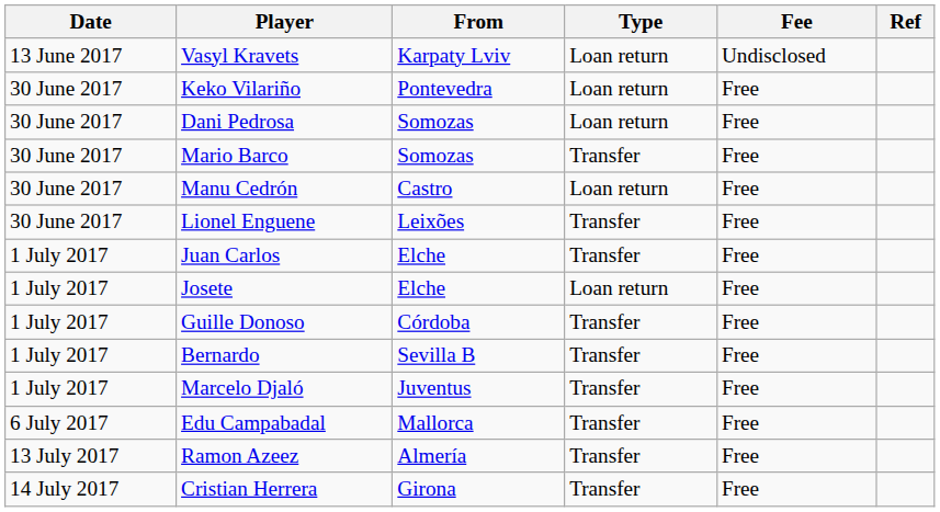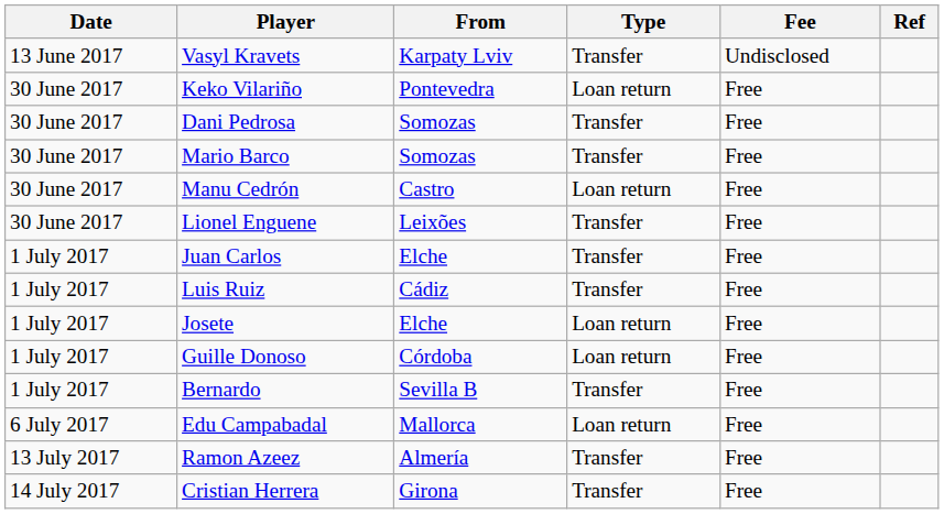 <table class="wikitable" style="width:80%;">
 <tr>
 <th><strong>Date</strong></th>
 <th><strong>Player</strong></th>
 <th><strong>From</strong></th>
 <th><strong>Type</strong></th>
 <th><strong>Fee</strong></th>
 <th><strong>Ref</strong></th>
 </tr>
 <tr>
 <td>13 June 2017</td>
 <td> <a href='#'>Vasyl Kravets</a></td>
 <td> <a href='#'>Karpaty Lviv</a></td>
-<td>Loan return</td>
+<td>Transfer</td>
 <td>Undisclosed</td>
 <td></td>
 </tr>
 <tr>
 <td>30 June 2017</td>
 <td> <a href='#'>Keko Vilariño</a></td>
 <td> <a href='#'>Pontevedra</a></td>
 <td>Loan return</td>
 <td>Free</td>
 <td></td>
 </tr>
 <tr>
 <td>30 June 2017</td>
 <td> <a href='#'>Dani Pedrosa</a></td>
 <td> <a href='#'>Somozas</a></td>
-<td>Loan return</td>
+<td>Transfer</td>
 <td>Free</td>
 <td></td>
 </tr>
 <tr>
 <td>30 June 2017</td>
 <td> <a href='#'>Mario Barco</a></td>
 <td> <a href='#'>Somozas</a></td>
 <td>Transfer</td>
 <td>Free</td>
 <td></td>
 </tr>
 <tr>
 <td>30 June 2017</td>
 <td> <a href='#'>Manu Cedrón</a></td>
 <td> <a href='#'>Castro</a></td>
 <td>Loan return</td>
 <td>Free</td>
 <td></td>
 </tr>
 <tr>
 <td>30 June 2017</td>
 <td> <a href='#'>Lionel Enguene</a></td>
 <td> <a href='#'>Leixões</a></td>
 <td>Transfer</td>
 <td>Free</td>
 <td></td>
 </tr>
 <tr>
 <td>1 July 2017</td>
 <td> <a href='#'>Juan Carlos</a></td>
 <td> <a href='#'>Elche</a></td>
 <td>Transfer</td>
 <td>Free</td>
 <td></td>
 </tr>
 <tr>
 <td>1 July 2017</td>
+<td> <a href='#'>Luis Ruiz</a></td>
+<td> <a href='#'>Cádiz</a></td>
+<td>Transfer</td>
+<td>Free</td>
+<td></td>
+</tr>
+<tr>
+<td>1 July 2017</td>
 <td> <a href='#'>Josete</a></td>
 <td> <a href='#'>Elche</a></td>
 <td>Loan return</td>
 <td>Free</td>
 <td></td>
 </tr>
 <tr>
 <td>1 July 2017</td>
 <td> <a href='#'>Guille Donoso</a></td>
 <td> <a href='#'>Córdoba</a></td>
-<td>Transfer</td>
+<td>Loan return</td>
 <td>Free</td>
 <td></td>
 </tr>
 <tr>
 <td>1 July 2017</td>
 <td> <a href='#'>Bernardo</a></td>
 <td> <a href='#'>Sevilla B</a></td>
 <td>Transfer</td>
 <td>Free</td>
 <td></td>
 </tr>
 <tr>
-<td>1 July 2017</td>
-<td> <a href='#'>Marcelo Djaló</a></td>
-<td> <a href='#'>Juventus</a></td>
-<td>Transfer</td>
-<td>Free</td>
-<td></td>
-</tr>
-<tr>
 <td>6 July 2017</td>
 <td> <a href='#'>Edu Campabadal</a></td>
 <td> <a href='#'>Mallorca</a></td>
-<td>Transfer</td>
+<td>Loan return</td>
 <td>Free</td>
 <td></td>
 </tr>
 <tr>
 <td>13 July 2017</td>
 <td> <a href='#'>Ramon Azeez</a></td>
 <td> <a href='#'>Almería</a></td>
 <td>Transfer</td>
 <td>Free</td>
 <td></td>
 </tr>
 <tr>
 <td>14 July 2017</td>
 <td> <a href='#'>Cristian Herrera</a></td>
 <td> <a href='#'>Girona</a></td>
 <td>Transfer</td>
 <td>Free</td>
 <td></td>
 </tr>
 </table>
